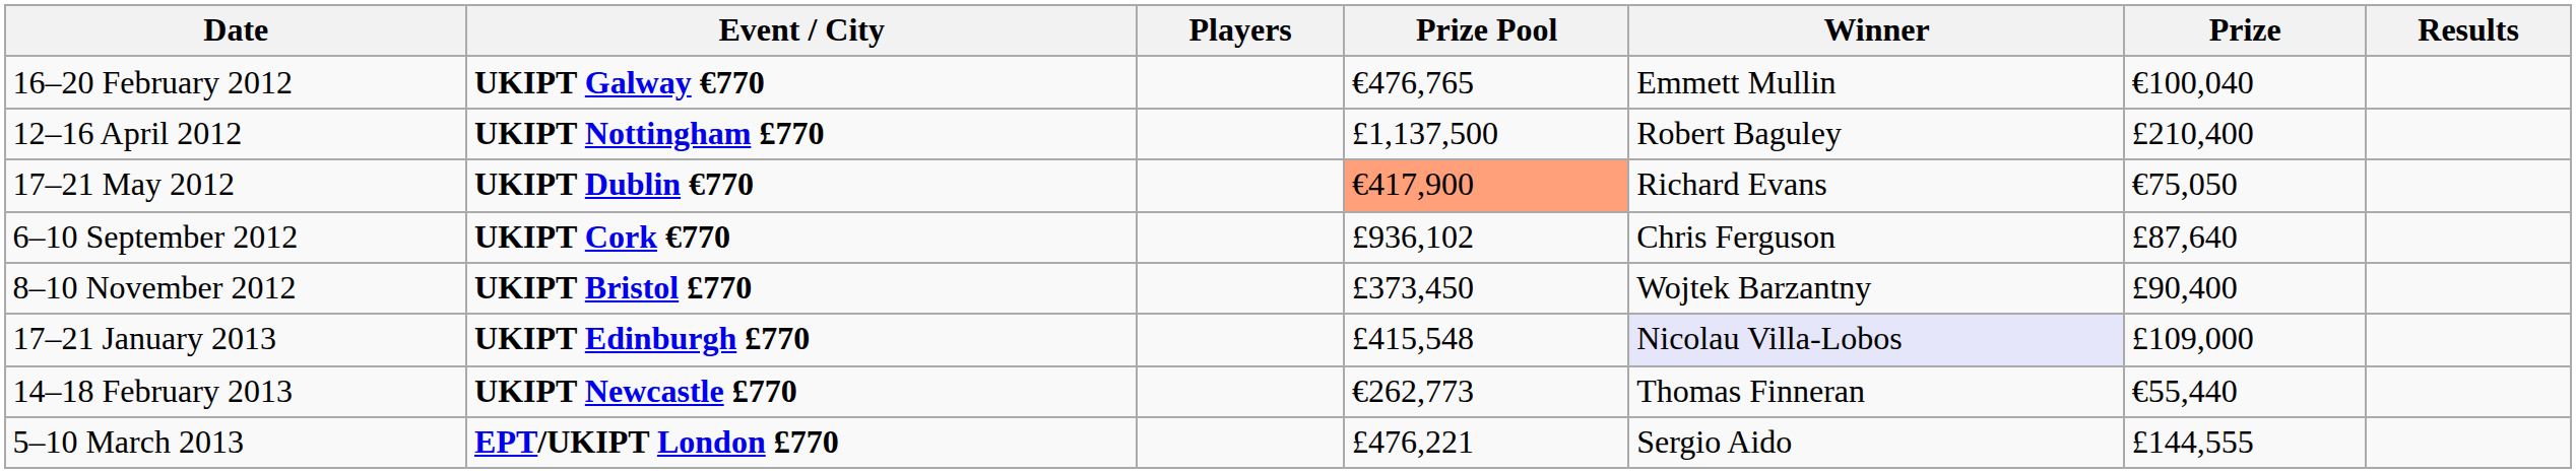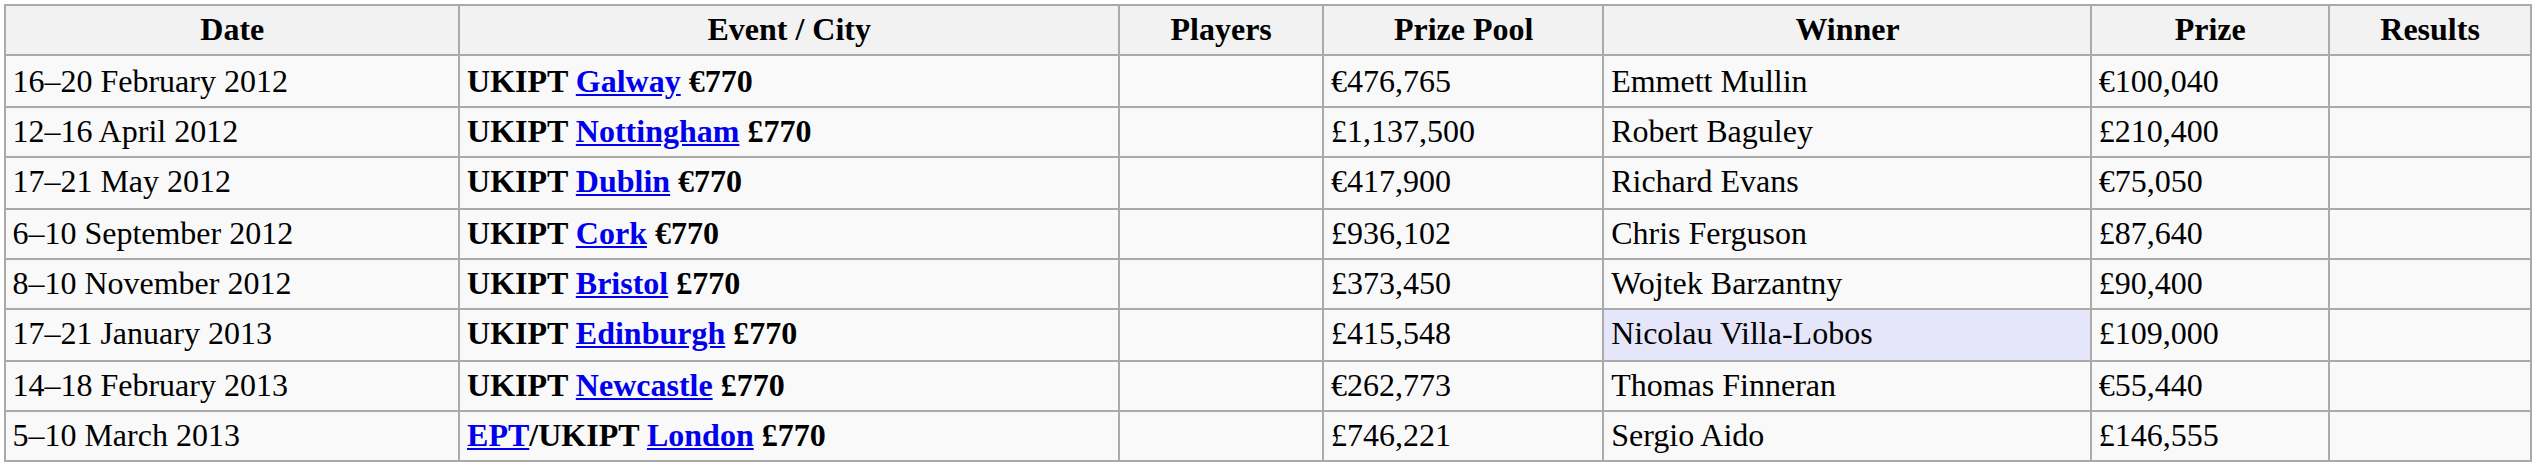 <table class="wikitable" width="100%">
 <tr>
 <th width="18%">Date</th>
 <th !width="16%">Event / City</th>
 <th !width="11%">Players</th>
 <th !width="12%">Prize Pool</th>
 <th !width="18%">Winner</th>
 <th !width="12%">Prize</th>
 <th !width="11%">Results</th>
 </tr>
 <tr>
 <td>16–20 February 2012</td>
 <td> <strong>UKIPT <a href='#'>Galway</a> €770</strong></td>
 <td></td>
 <td>€476,765</td>
 <td> Emmett Mullin</td>
 <td>€100,040</td>
 <td> </td>
 </tr>
 <tr>
 <td>12–16 April 2012</td>
 <td> <strong>UKIPT <a href='#'>Nottingham</a> £770</strong></td>
 <td></td>
 <td>£1,137,500</td>
 <td> Robert Baguley</td>
 <td>£210,400</td>
 <td></td>
 </tr>
 <tr>
 <td>17–21 May 2012</td>
 <td> <strong>UKIPT <a href='#'>Dublin</a> €770</strong></td>
 <td></td>
-<td style="background: lightsalmon;">€417,900</td>
+<td>€417,900</td>
 <td> Richard Evans</td>
 <td>€75,050</td>
 <td> </td>
 </tr>
 <tr>
 <td>6–10 September 2012</td>
 <td> <strong>UKIPT <a href='#'>Cork</a> €770</strong></td>
 <td></td>
 <td>£936,102</td>
 <td> Chris Ferguson</td>
 <td>£87,640</td>
 <td></td>
 </tr>
 <tr>
 <td>8–10 November 2012</td>
 <td> <strong>UKIPT <a href='#'>Bristol</a> £770</strong></td>
 <td></td>
 <td>£373,450</td>
 <td> Wojtek Barzantny</td>
 <td>£90,400</td>
 <td></td>
 </tr>
 <tr>
 <td>17–21 January 2013</td>
 <td> <strong>UKIPT <a href='#'>Edinburgh</a> £770</strong></td>
 <td></td>
 <td>£415,548</td>
 <td style="background: lavender;"> Nicolau Villa-Lobos</td>
 <td>£109,000</td>
 <td> </td>
 </tr>
 <tr>
 <td>14–18 February 2013</td>
 <td> <strong>UKIPT <a href='#'>Newcastle</a> £770</strong></td>
 <td></td>
 <td>€262,773</td>
 <td> Thomas Finneran</td>
 <td>€55,440</td>
 <td></td>
 </tr>
 <tr>
 <td>5–10 March 2013</td>
 <td> <strong><a href='#'>EPT</a>/UKIPT <a href='#'>London</a> £770</strong></td>
 <td></td>
-<td>£476,221</td>
+<td>£746,221</td>
 <td> Sergio Aido</td>
-<td>£144,555</td>
+<td>£146,555</td>
 <td></td>
 </tr>
 </table>
